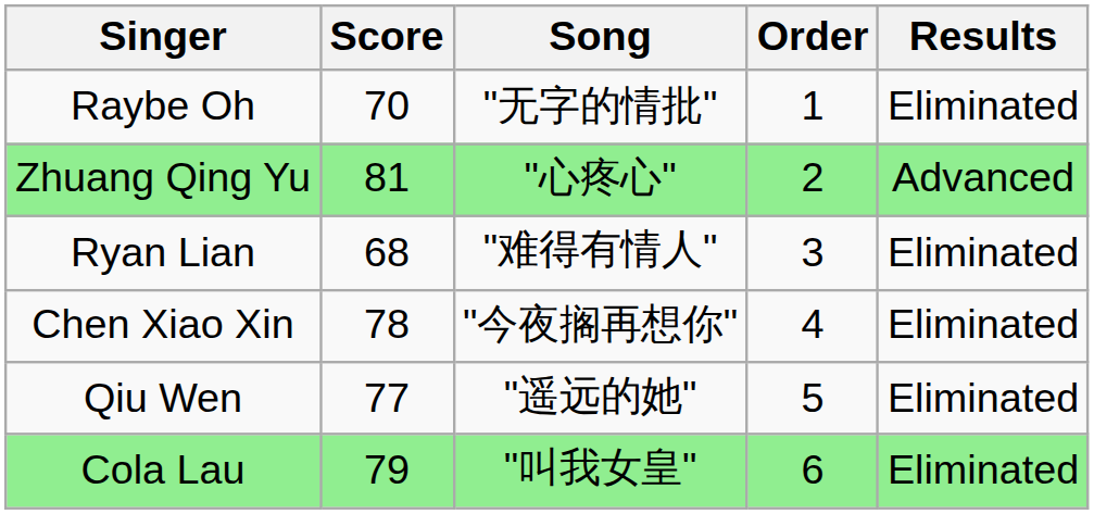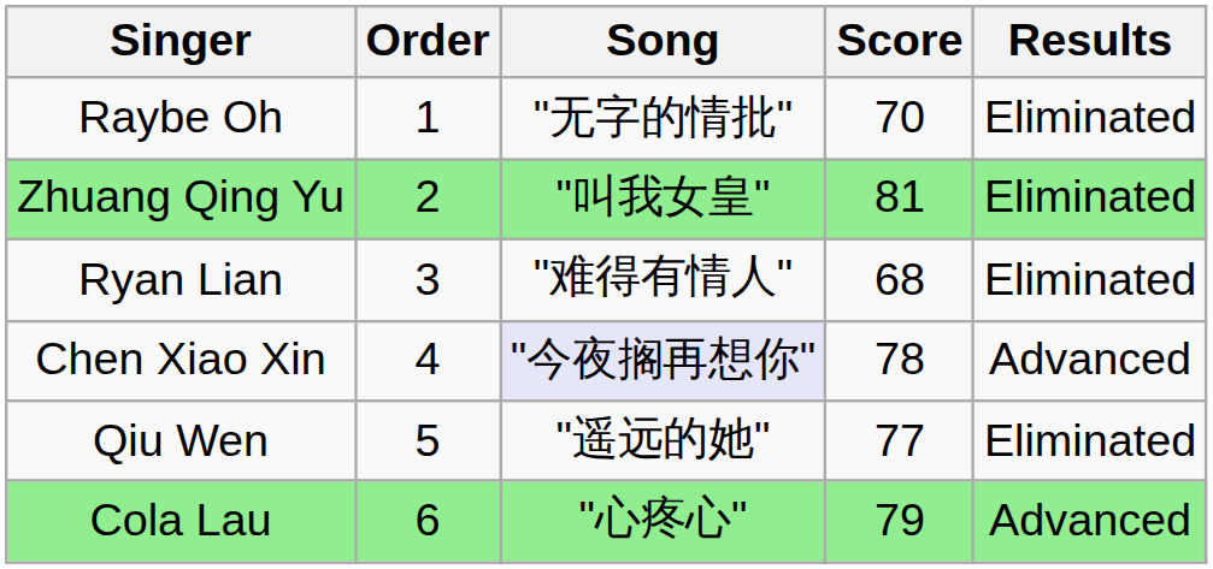 <table class="wikitable plainrowheaders" style="text-align:center;">
 <tr>
 <th scope="col">Singer</th>
+<th scope="col">Order</th>
+<th scope="col">Song</th>
 <th scope="col">Score</th>
-<th scope="col">Song</th>
-<th scope="col">Order</th>
 <th scope="col">Results</th>
 </tr>
 <tr>
 <td>Raybe Oh</td>
+<td>1</td>
+<td>"无字的情批"</td>
 <td>70</td>
-<td>"无字的情批"</td>
-<td>1</td>
 <td>Eliminated</td>
 </tr>
 <tr style="background:lightgreen;">
 <td>Zhuang Qing Yu</td>
+<td>2</td>
+<td>"叫我女皇"</td>
 <td>81</td>
-<td>"心疼心"</td>
-<td>2</td>
-<td>Advanced</td>
+<td>Eliminated</td>
 </tr>
 <tr>
 <td>Ryan Lian</td>
+<td>3</td>
+<td>"难得有情人"</td>
 <td>68</td>
-<td>"难得有情人"</td>
-<td>3</td>
 <td>Eliminated</td>
 </tr>
 <tr>
 <td>Chen Xiao Xin</td>
+<td>4</td>
+<td style="background: lavender;">"今夜搁再想你"</td>
 <td>78</td>
-<td>"今夜搁再想你"</td>
-<td>4</td>
-<td>Eliminated</td>
+<td>Advanced</td>
 </tr>
 <tr>
 <td>Qiu Wen</td>
+<td>5</td>
+<td>"遥远的她"</td>
 <td>77</td>
-<td>"遥远的她"</td>
-<td>5</td>
 <td>Eliminated</td>
 </tr>
 <tr style="background:lightgreen;">
 <td>Cola Lau</td>
+<td>6</td>
+<td>"心疼心"</td>
 <td>79</td>
-<td>"叫我女皇"</td>
-<td>6</td>
-<td>Eliminated</td>
+<td>Advanced</td>
 </tr>
 </table>
